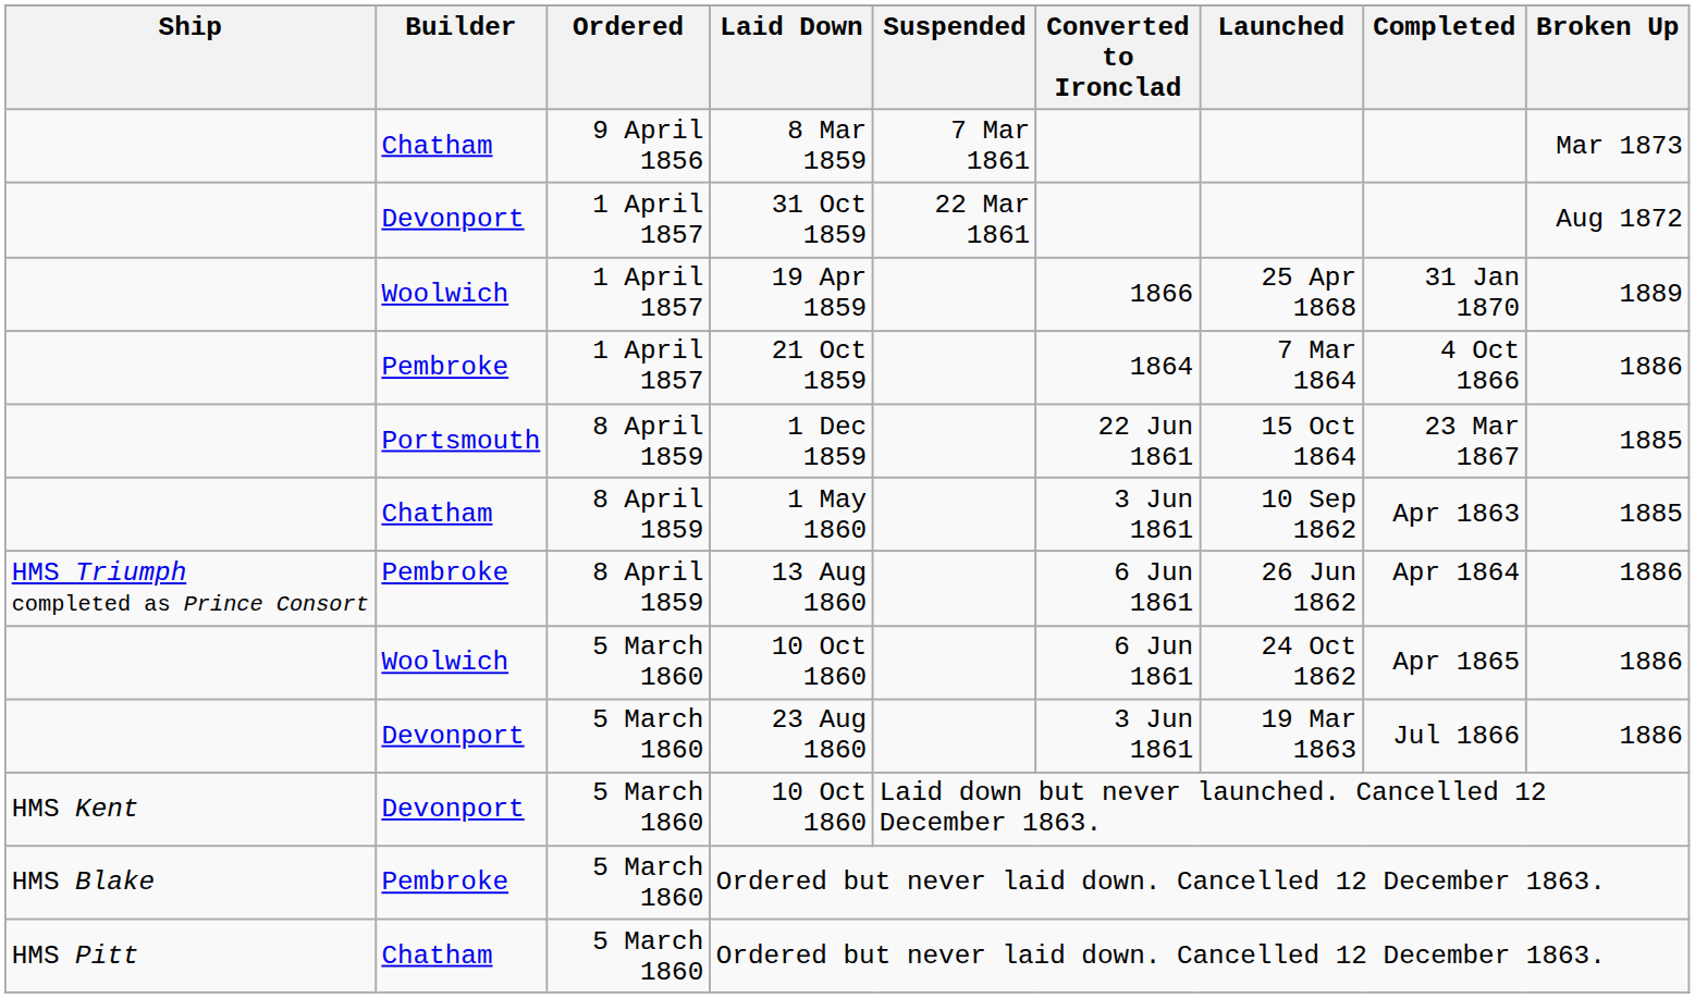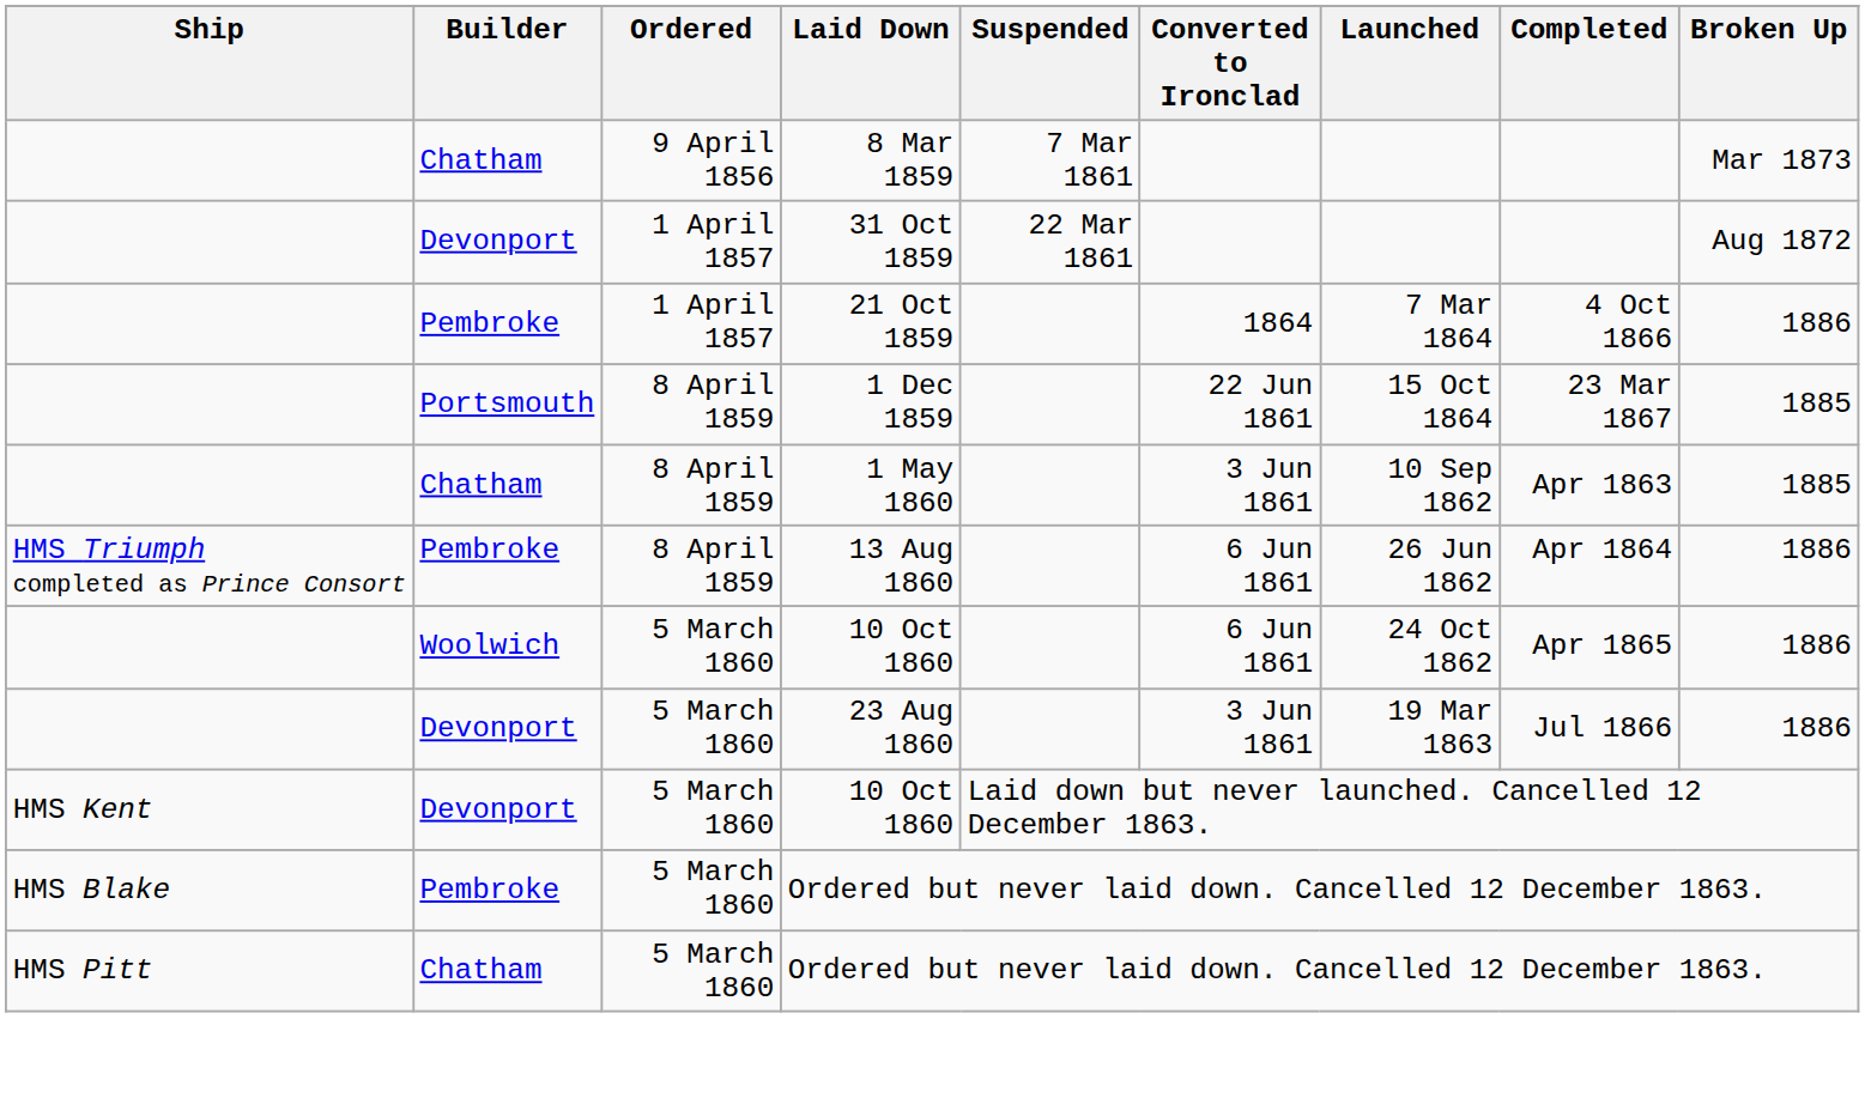 <table class="wikitable">
 <tr>
 </tr>
 <tr style="vertical-align:top;">
 <th>Ship</th>
 <th>Builder</th>
 <th width="74">Ordered</th>
 <th width="74">Laid Down</th>
 <th width="74">Suspended</th>
 <th width="74">Converted to Ironclad</th>
 <th width="74">Launched</th>
 <th width="74">Completed</th>
 <th width="74">Broken Up</th>
 </tr>
 <tr>
 <td></td>
 <td><a href='#'>Chatham</a></td>
 <td style="text-align:right;">9 April 1856</td>
 <td style="text-align:right;">8 Mar 1859</td>
 <td style="text-align:right;">7 Mar 1861</td>
 <td style="text-align:right;" style="background:grey"></td>
 <td style="text-align:right;" style="background:grey"></td>
 <td style="text-align:right;" style="background:grey"></td>
 <td style="text-align:right;">Mar 1873</td>
 </tr>
 <tr>
 <td></td>
 <td><a href='#'>Devonport</a></td>
 <td style="text-align:right;">1 April 1857</td>
 <td style="text-align:right;">31 Oct 1859</td>
 <td style="text-align:right;">22 Mar 1861</td>
 <td style="text-align:right;" style="background:grey"></td>
 <td style="text-align:right;" style="background:grey"></td>
 <td style="text-align:right;" style="background:grey"></td>
 <td style="text-align:right;">Aug 1872</td>
-</tr>
-<tr>
-<td></td>
-<td><a href='#'>Woolwich</a></td>
-<td style="text-align:right;">1 April 1857</td>
-<td style="text-align:right;">19 Apr 1859</td>
-<td style="text-align:right;" style="background:grey"></td>
-<td style="text-align:right;">1866</td>
-<td style="text-align:right;">25 Apr 1868</td>
-<td style="text-align:right;">31 Jan 1870</td>
-<td style="text-align:right;">1889</td>
 </tr>
 <tr>
 <td></td>
 <td><a href='#'>Pembroke</a></td>
 <td style="text-align:right;">1 April 1857</td>
 <td style="text-align:right;">21 Oct 1859</td>
 <td style="text-align:right;" style="background:grey"></td>
 <td style="text-align:right;">1864</td>
 <td style="text-align:right;">7 Mar 1864</td>
 <td style="text-align:right;">4 Oct 1866</td>
 <td style="text-align:right;">1886</td>
 </tr>
 <tr>
 <td></td>
 <td><a href='#'>Portsmouth</a></td>
 <td style="text-align:right;">8 April 1859</td>
 <td style="text-align:right;">1 Dec 1859</td>
 <td style="text-align:right;" style="background:grey"></td>
 <td style="text-align:right;">22 Jun 1861</td>
 <td style="text-align:right;">15 Oct 1864</td>
 <td style="text-align:right;">23 Mar 1867</td>
 <td style="text-align:right;">1885</td>
 </tr>
 <tr>
 <td></td>
 <td><a href='#'>Chatham</a></td>
 <td style="text-align:right;">8 April 1859</td>
 <td style="text-align:right;">1 May 1860</td>
 <td style="text-align:right;" style="background:grey"></td>
 <td style="text-align:right;">3 Jun 1861</td>
 <td style="text-align:right;">10 Sep 1862</td>
 <td style="text-align:right;">Apr 1863</td>
 <td style="text-align:right;">1885</td>
 </tr>
 <tr valign="top">
 <td><a href='#'>HMS <em>Triumph</em></a><br><small> completed as <em>Prince Consort</em></small></td>
 <td><a href='#'>Pembroke</a></td>
 <td style="text-align:right;">8 April 1859</td>
 <td style="text-align:right;">13 Aug 1860</td>
 <td style="text-align:right;" style="background:grey"></td>
 <td style="text-align:right;">6 Jun 1861</td>
 <td style="text-align:right;">26 Jun 1862</td>
 <td style="text-align:right;">Apr 1864</td>
 <td style="text-align:right;">1886</td>
 </tr>
 <tr>
 <td></td>
 <td><a href='#'>Woolwich</a></td>
 <td style="text-align:right;">5 March 1860</td>
 <td style="text-align:right;">10 Oct 1860</td>
 <td style="text-align:right;" style="background:grey"></td>
 <td style="text-align:right;">6 Jun 1861</td>
 <td style="text-align:right;">24 Oct 1862</td>
 <td style="text-align:right;">Apr 1865</td>
 <td style="text-align:right;">1886</td>
 </tr>
 <tr>
 <td></td>
 <td><a href='#'>Devonport</a></td>
 <td style="text-align:right;">5 March 1860</td>
 <td style="text-align:right;">23 Aug 1860</td>
 <td style="text-align:right;" style="background:grey"></td>
 <td style="text-align:right;">3 Jun 1861</td>
 <td style="text-align:right;">19 Mar 1863</td>
 <td style="text-align:right;">Jul 1866</td>
 <td style="text-align:right;">1886</td>
 </tr>
 <tr>
 <td>HMS <em>Kent</em></td>
 <td><a href='#'>Devonport</a></td>
 <td style="text-align:right;">5 March 1860</td>
 <td style="text-align:right;">10 Oct 1860</td>
 <td colspan="5">Laid down but never launched.  Cancelled 12 December 1863.</td>
 </tr>
 <tr>
 <td>HMS <em>Blake</em></td>
 <td><a href='#'>Pembroke</a></td>
 <td style="text-align:right;">5 March 1860</td>
 <td colspan="6">Ordered but never laid down.  Cancelled 12 December 1863.</td>
 </tr>
 <tr>
 <td>HMS <em>Pitt</em></td>
 <td><a href='#'>Chatham</a></td>
 <td style="text-align:right;">5 March 1860</td>
 <td colspan="6">Ordered but never laid down.  Cancelled 12 December 1863.</td>
 </tr>
 </table>
